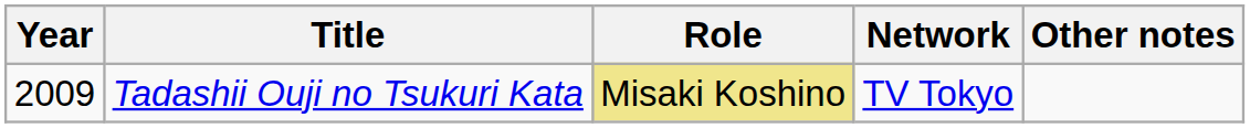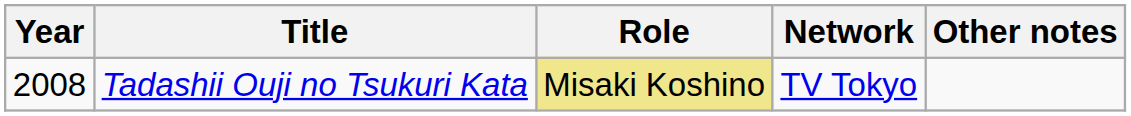 <table class="wikitable" style="font-size: 90%;">
 <tr>
 <th>Year</th>
 <th>Title</th>
 <th>Role</th>
 <th>Network</th>
 <th>Other notes</th>
 </tr>
 <tr>
-<td>2009</td>
+<td>2008</td>
 <td><em><a href='#'>Tadashii Ouji no Tsukuri Kata</a></em></td>
 <td style="background: khaki;">Misaki Koshino</td>
 <td><a href='#'>TV Tokyo</a></td>
 <td></td>
 </tr>
 </table>
